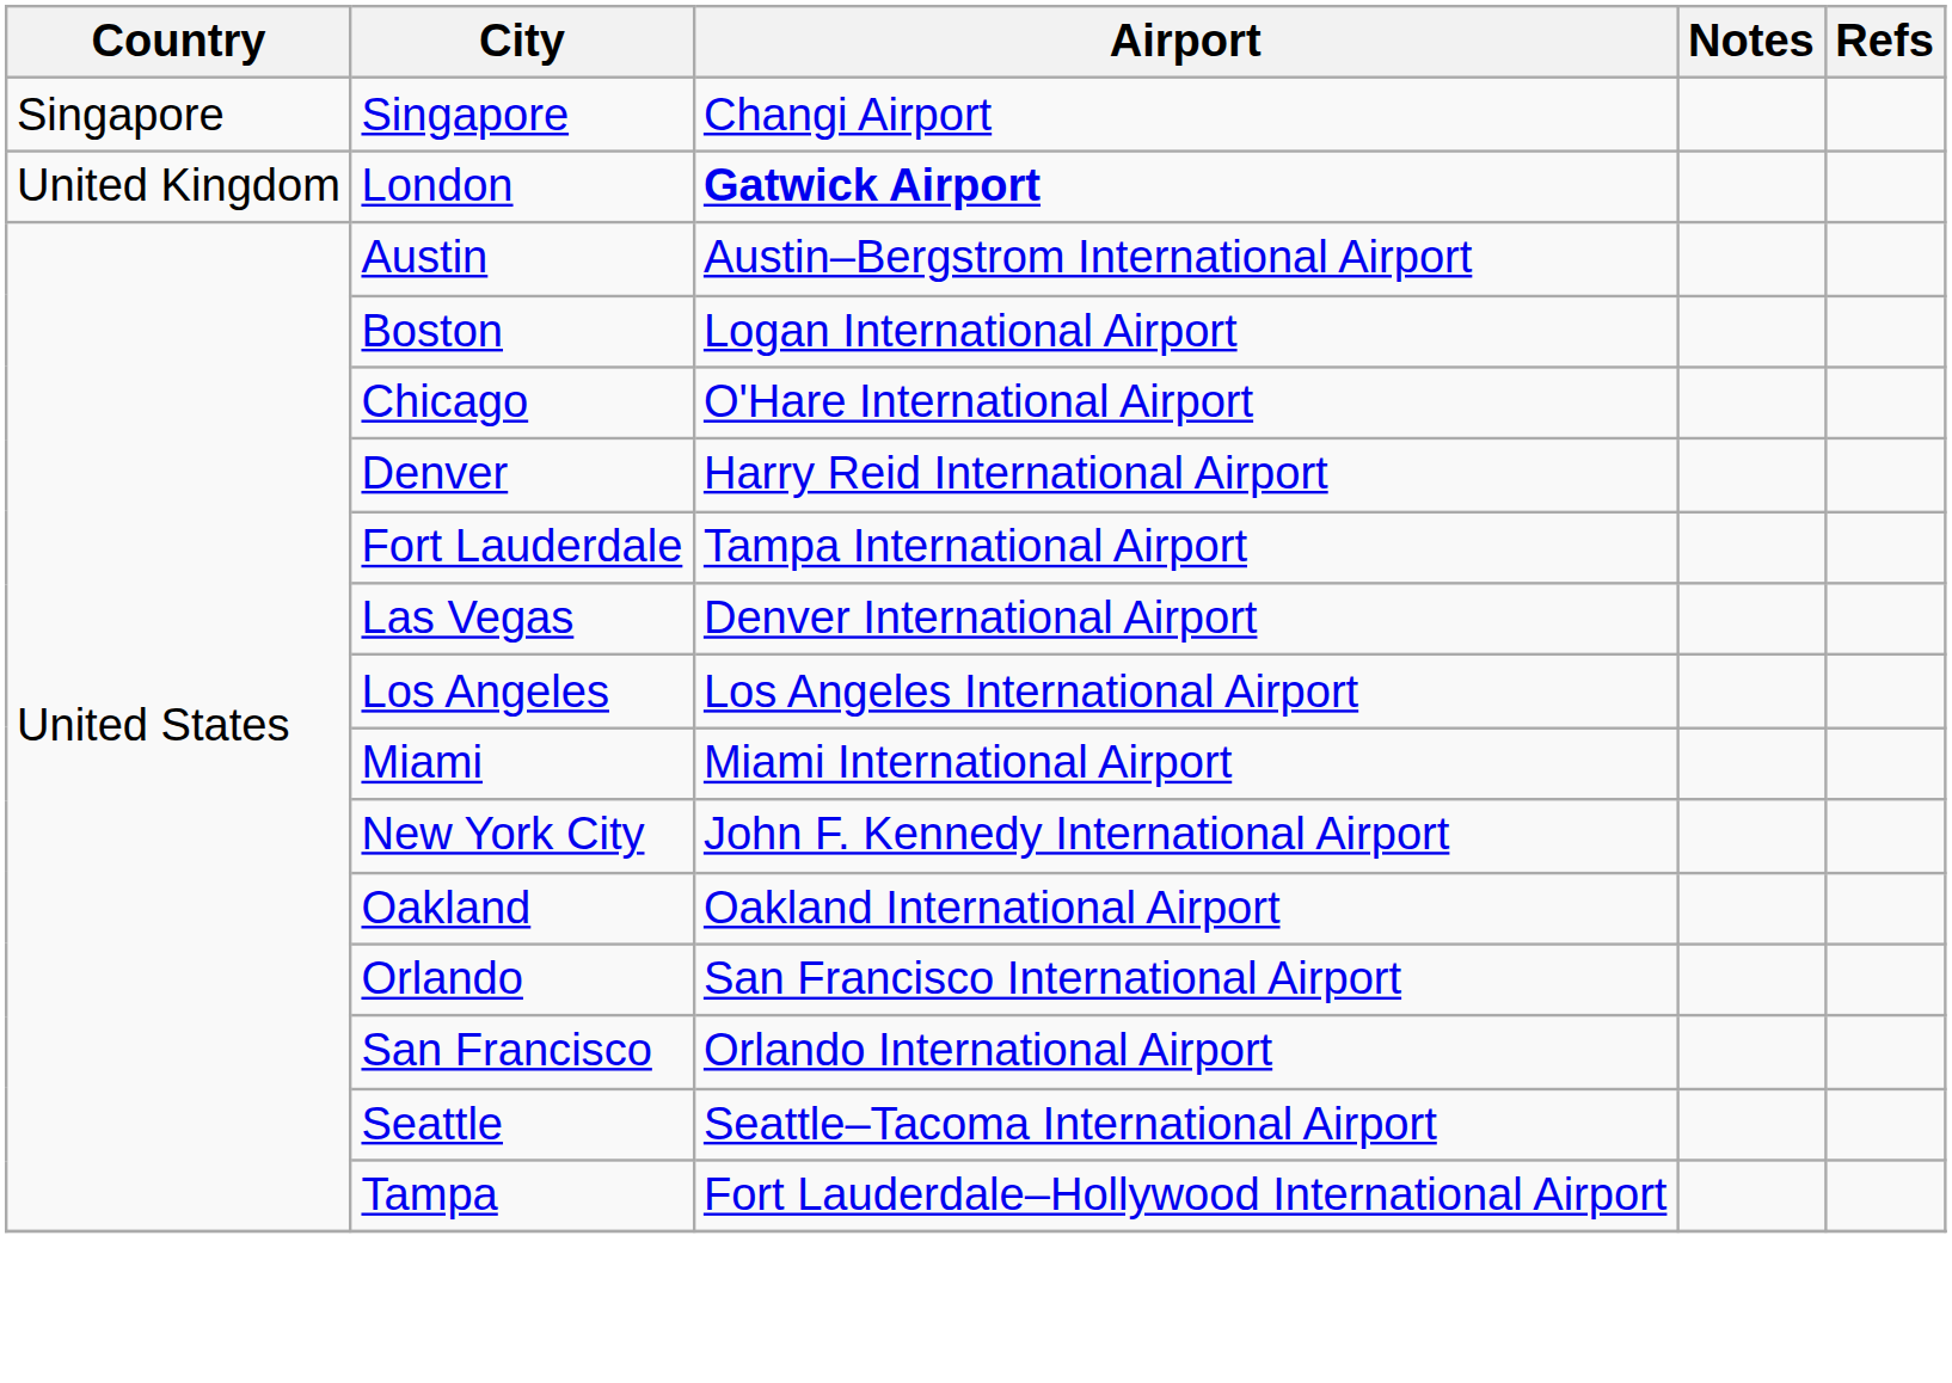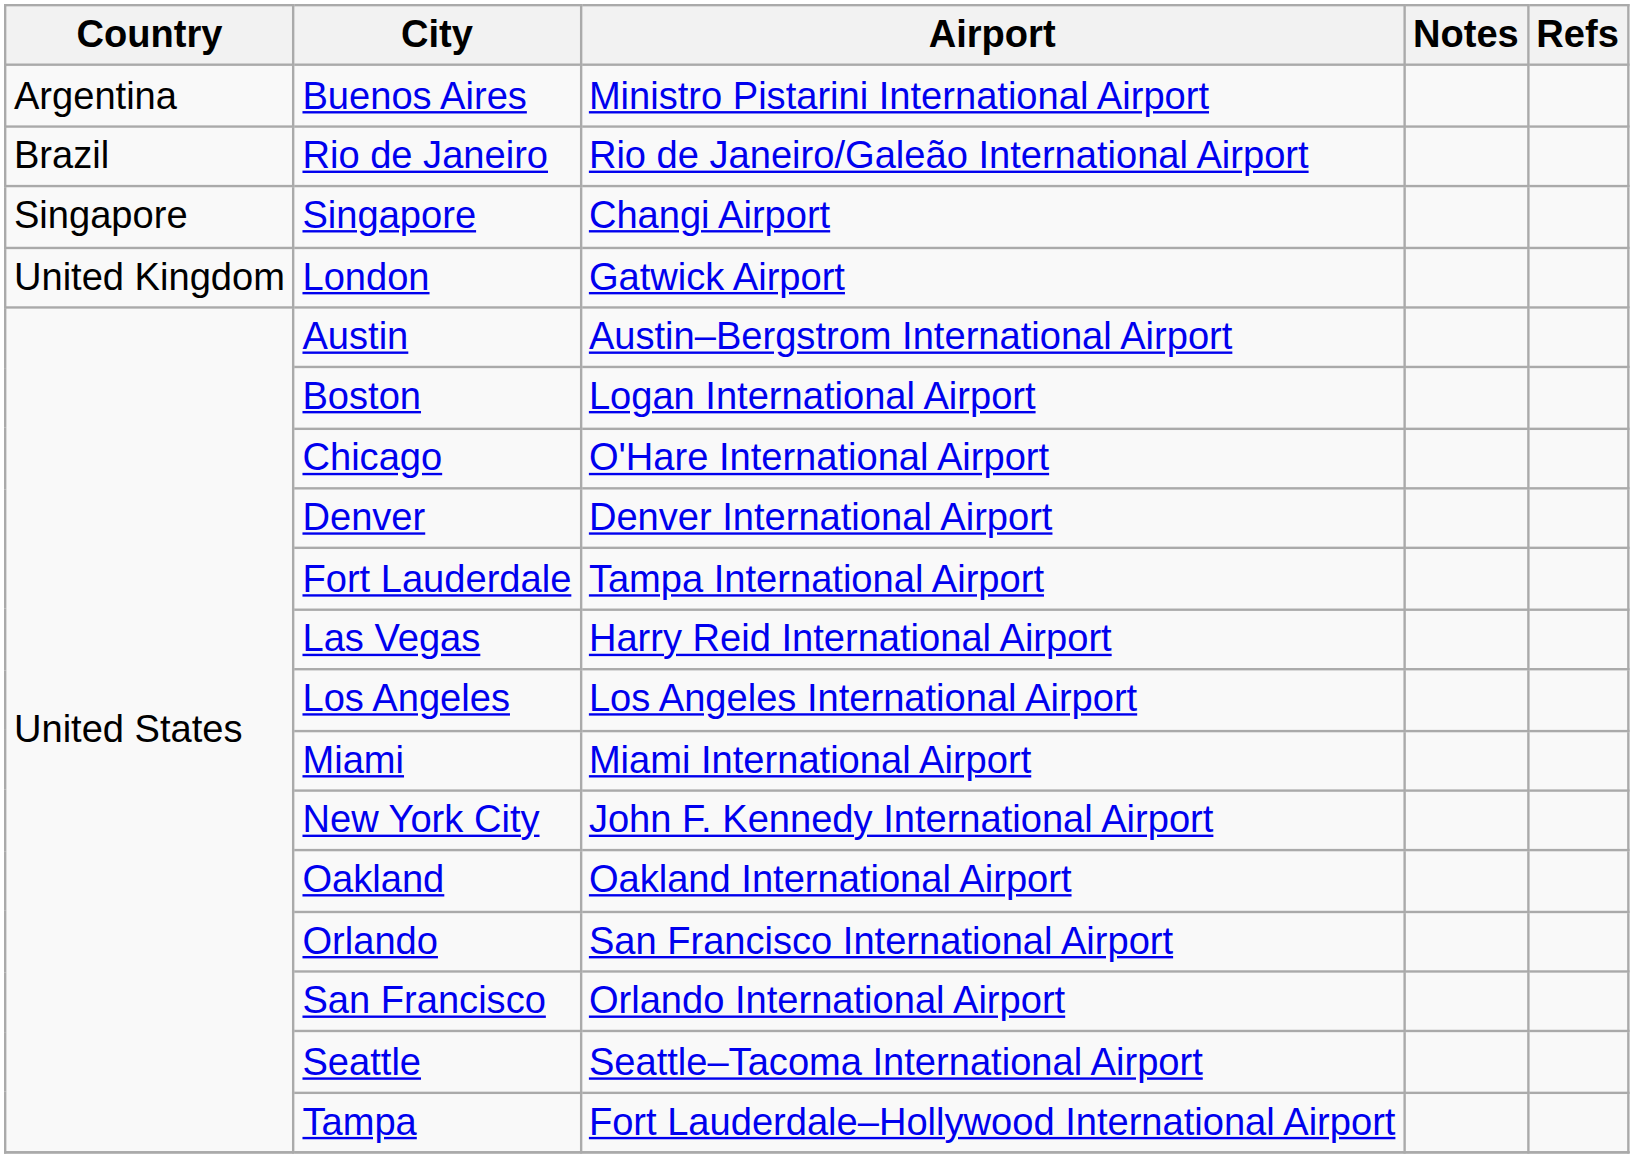 <table class="sortable wikitable">
 <tr>
 <th>Country</th>
 <th>City</th>
 <th>Airport</th>
 <th>Notes</th>
 <th class="unsortable">Refs</th>
+</tr>
+<tr>
+<td>Argentina</td>
+<td><a href='#'>Buenos Aires</a></td>
+<td><a href='#'>Ministro Pistarini International Airport</a></td>
+<td></td>
+<td align="center"></td>
+</tr>
+<tr>
+<td>Brazil</td>
+<td><a href='#'>Rio de Janeiro</a></td>
+<td><a href='#'>Rio de Janeiro/Galeão International Airport</a></td>
+<td></td>
+<td align="center"></td>
 </tr>
 <tr>
 <td>Singapore</td>
 <td><a href='#'>Singapore</a></td>
 <td><a href='#'>Changi Airport</a></td>
 <td></td>
 <td align="center"></td>
 </tr>
 <tr>
 <td>United Kingdom</td>
 <td><a href='#'>London</a></td>
-<td><strong><a href='#'>Gatwick Airport</a></strong></td>
+<td><a href='#'>Gatwick Airport</a></td>
 <td></td>
 <td></td>
 </tr>
 <tr>
 <td rowspan="14">United States</td>
 <td><a href='#'>Austin</a></td>
 <td><a href='#'>Austin–Bergstrom International Airport</a></td>
 <td></td>
 <td align="center"></td>
 </tr>
 <tr>
 <td><a href='#'>Boston</a></td>
 <td><a href='#'>Logan International Airport</a></td>
 <td></td>
 <td align="center"></td>
 </tr>
 <tr>
 <td><a href='#'>Chicago</a></td>
 <td><a href='#'>O'Hare International Airport</a></td>
 <td></td>
 <td align="center"></td>
 </tr>
 <tr>
 <td><a href='#'>Denver</a></td>
-<td><a href='#'>Harry Reid International Airport</a></td>
+<td><a href='#'>Denver International Airport</a></td>
 <td></td>
 <td align="center"></td>
 </tr>
 <tr>
 <td><a href='#'>Fort Lauderdale</a></td>
 <td><a href='#'>Tampa International Airport</a></td>
 <td></td>
 <td align="center"></td>
 </tr>
 <tr>
 <td><a href='#'>Las Vegas</a></td>
-<td><a href='#'>Denver International Airport</a></td>
+<td><a href='#'>Harry Reid International Airport</a></td>
 <td></td>
 <td align="center"></td>
 </tr>
 <tr>
 <td><a href='#'>Los Angeles</a></td>
 <td><a href='#'>Los Angeles International Airport</a></td>
 <td></td>
 <td align="center"></td>
 </tr>
 <tr>
 <td><a href='#'>Miami</a></td>
 <td><a href='#'>Miami International Airport</a></td>
 <td></td>
 <td align="center"></td>
 </tr>
 <tr>
 <td><a href='#'>New York City</a></td>
 <td><a href='#'>John F. Kennedy International Airport</a></td>
 <td></td>
 <td align="center"></td>
 </tr>
 <tr>
 <td><a href='#'>Oakland</a></td>
 <td><a href='#'>Oakland International Airport</a></td>
 <td></td>
 <td align="center"></td>
 </tr>
 <tr>
 <td><a href='#'>Orlando</a></td>
 <td><a href='#'>San Francisco International Airport</a></td>
 <td></td>
 <td align="center"></td>
 </tr>
 <tr>
 <td><a href='#'>San Francisco</a></td>
 <td><a href='#'>Orlando International Airport</a></td>
 <td></td>
 <td align="center"></td>
 </tr>
 <tr>
 <td><a href='#'>Seattle</a></td>
 <td><a href='#'>Seattle–Tacoma International Airport</a></td>
 <td></td>
 <td></td>
 </tr>
 <tr>
 <td><a href='#'>Tampa</a></td>
 <td><a href='#'>Fort Lauderdale–Hollywood International Airport</a></td>
 <td></td>
 <td align="center"></td>
 </tr>
 <tr>
 </tr>
 </table>
